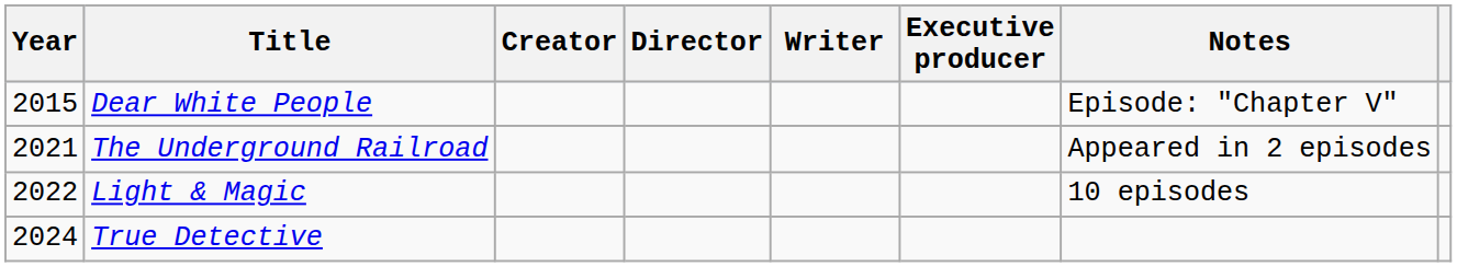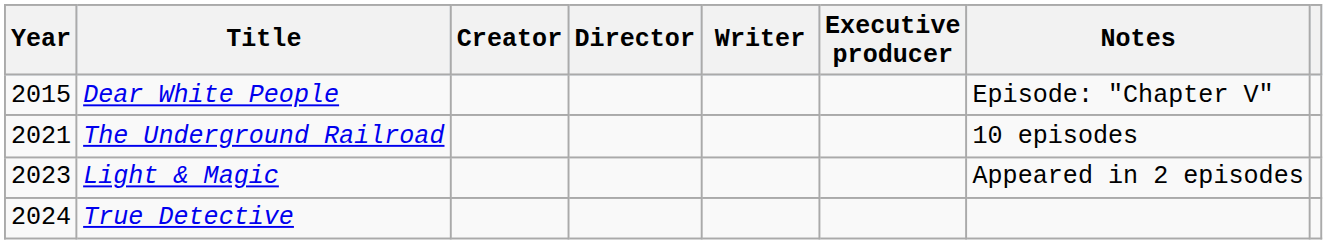 <table class="wikitable">
 <tr style="background:#B0C4DE;">
 <th>Year</th>
 <th>Title</th>
 <th width=55>Creator</th>
 <th width=55>Director</th>
 <th width=55>Writer</th>
 <th width=55>Executive<br>producer</th>
 <th>Notes</th>
 <th></th>
 </tr>
 <tr>
 <td>2015</td>
 <td><em><a href='#'>Dear White People</a></em></td>
 <td></td>
 <td></td>
 <td></td>
 <td></td>
 <td>Episode: "Chapter V"</td>
 <td></td>
 </tr>
 <tr>
 <td>2021</td>
 <td><em><a href='#'>The Underground Railroad</a></em></td>
 <td></td>
 <td></td>
 <td></td>
 <td></td>
-<td>Appeared in 2 episodes</td>
+<td>10 episodes</td>
 <td></td>
 </tr>
 <tr>
-<td>2022</td>
+<td>2023</td>
 <td><em><a href='#'>Light & Magic</a></em></td>
 <td></td>
 <td></td>
 <td></td>
 <td></td>
-<td>10 episodes</td>
+<td>Appeared in 2 episodes</td>
 <td></td>
 </tr>
 <tr>
 <td>2024</td>
 <td><em><a href='#'>True Detective</a></em></td>
 <td></td>
 <td></td>
 <td></td>
 <td></td>
 <td></td>
 <td></td>
 </tr>
 </table>
